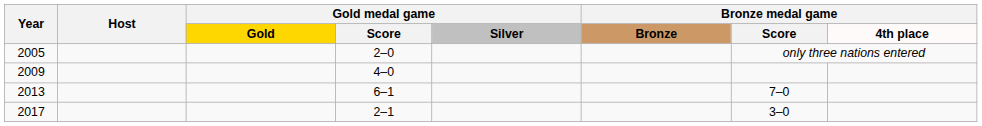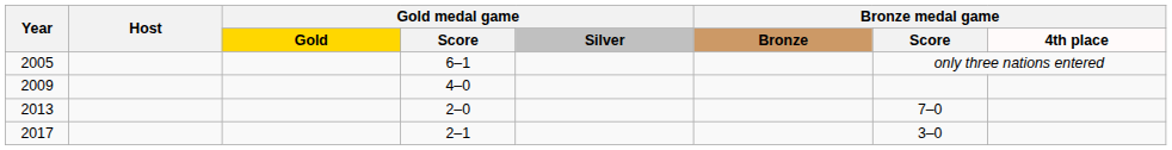 <table class="wikitable" style="font-size: 100%; text-align: center; width: 100%;">
 <tr>
 <th rowspan="2" style="width:5%;">Year</th>
 <th rowspan="2" style="width:12%;">Host</th>
 <th colspan="3">Gold medal game</th>
 <th colspan="3">Bronze medal game</th>
 </tr>
 <tr style="background:#efefef;">
 <th style="width:14%; background:gold;">Gold</th>
 <th width=9%>Score</th>
 <th style="width:14%; background:silver;">Silver</th>
 <th style="width:14%; background:#c96;">Bronze</th>
 <th width=9%>Score</th>
 <th style="width:14%; background:snow;">4th place</th>
 </tr>
 <tr align=center>
 <td>2005</td>
 <td></td>
 <td><strong></strong></td>
-<td>2–0</td>
+<td>6–1</td>
 <td></td>
 <td></td>
 <td colspan=2><em>only three nations entered</em></td>
 </tr>
 <tr align=center>
 <td>2009</td>
 <td></td>
 <td><strong></strong></td>
 <td>4–0</td>
 <td></td>
 <td></td>
 <td></td>
 <td></td>
 </tr>
 <tr align=center>
 <td>2013</td>
 <td></td>
 <td><strong></strong></td>
-<td>6–1</td>
+<td>2–0</td>
 <td></td>
 <td></td>
 <td>7–0</td>
 <td></td>
 </tr>
 <tr align=center>
 <td>2017</td>
 <td></td>
 <td><strong></strong></td>
 <td>2–1</td>
 <td></td>
 <td></td>
 <td>3–0</td>
 <td></td>
 </tr>
 </table>
